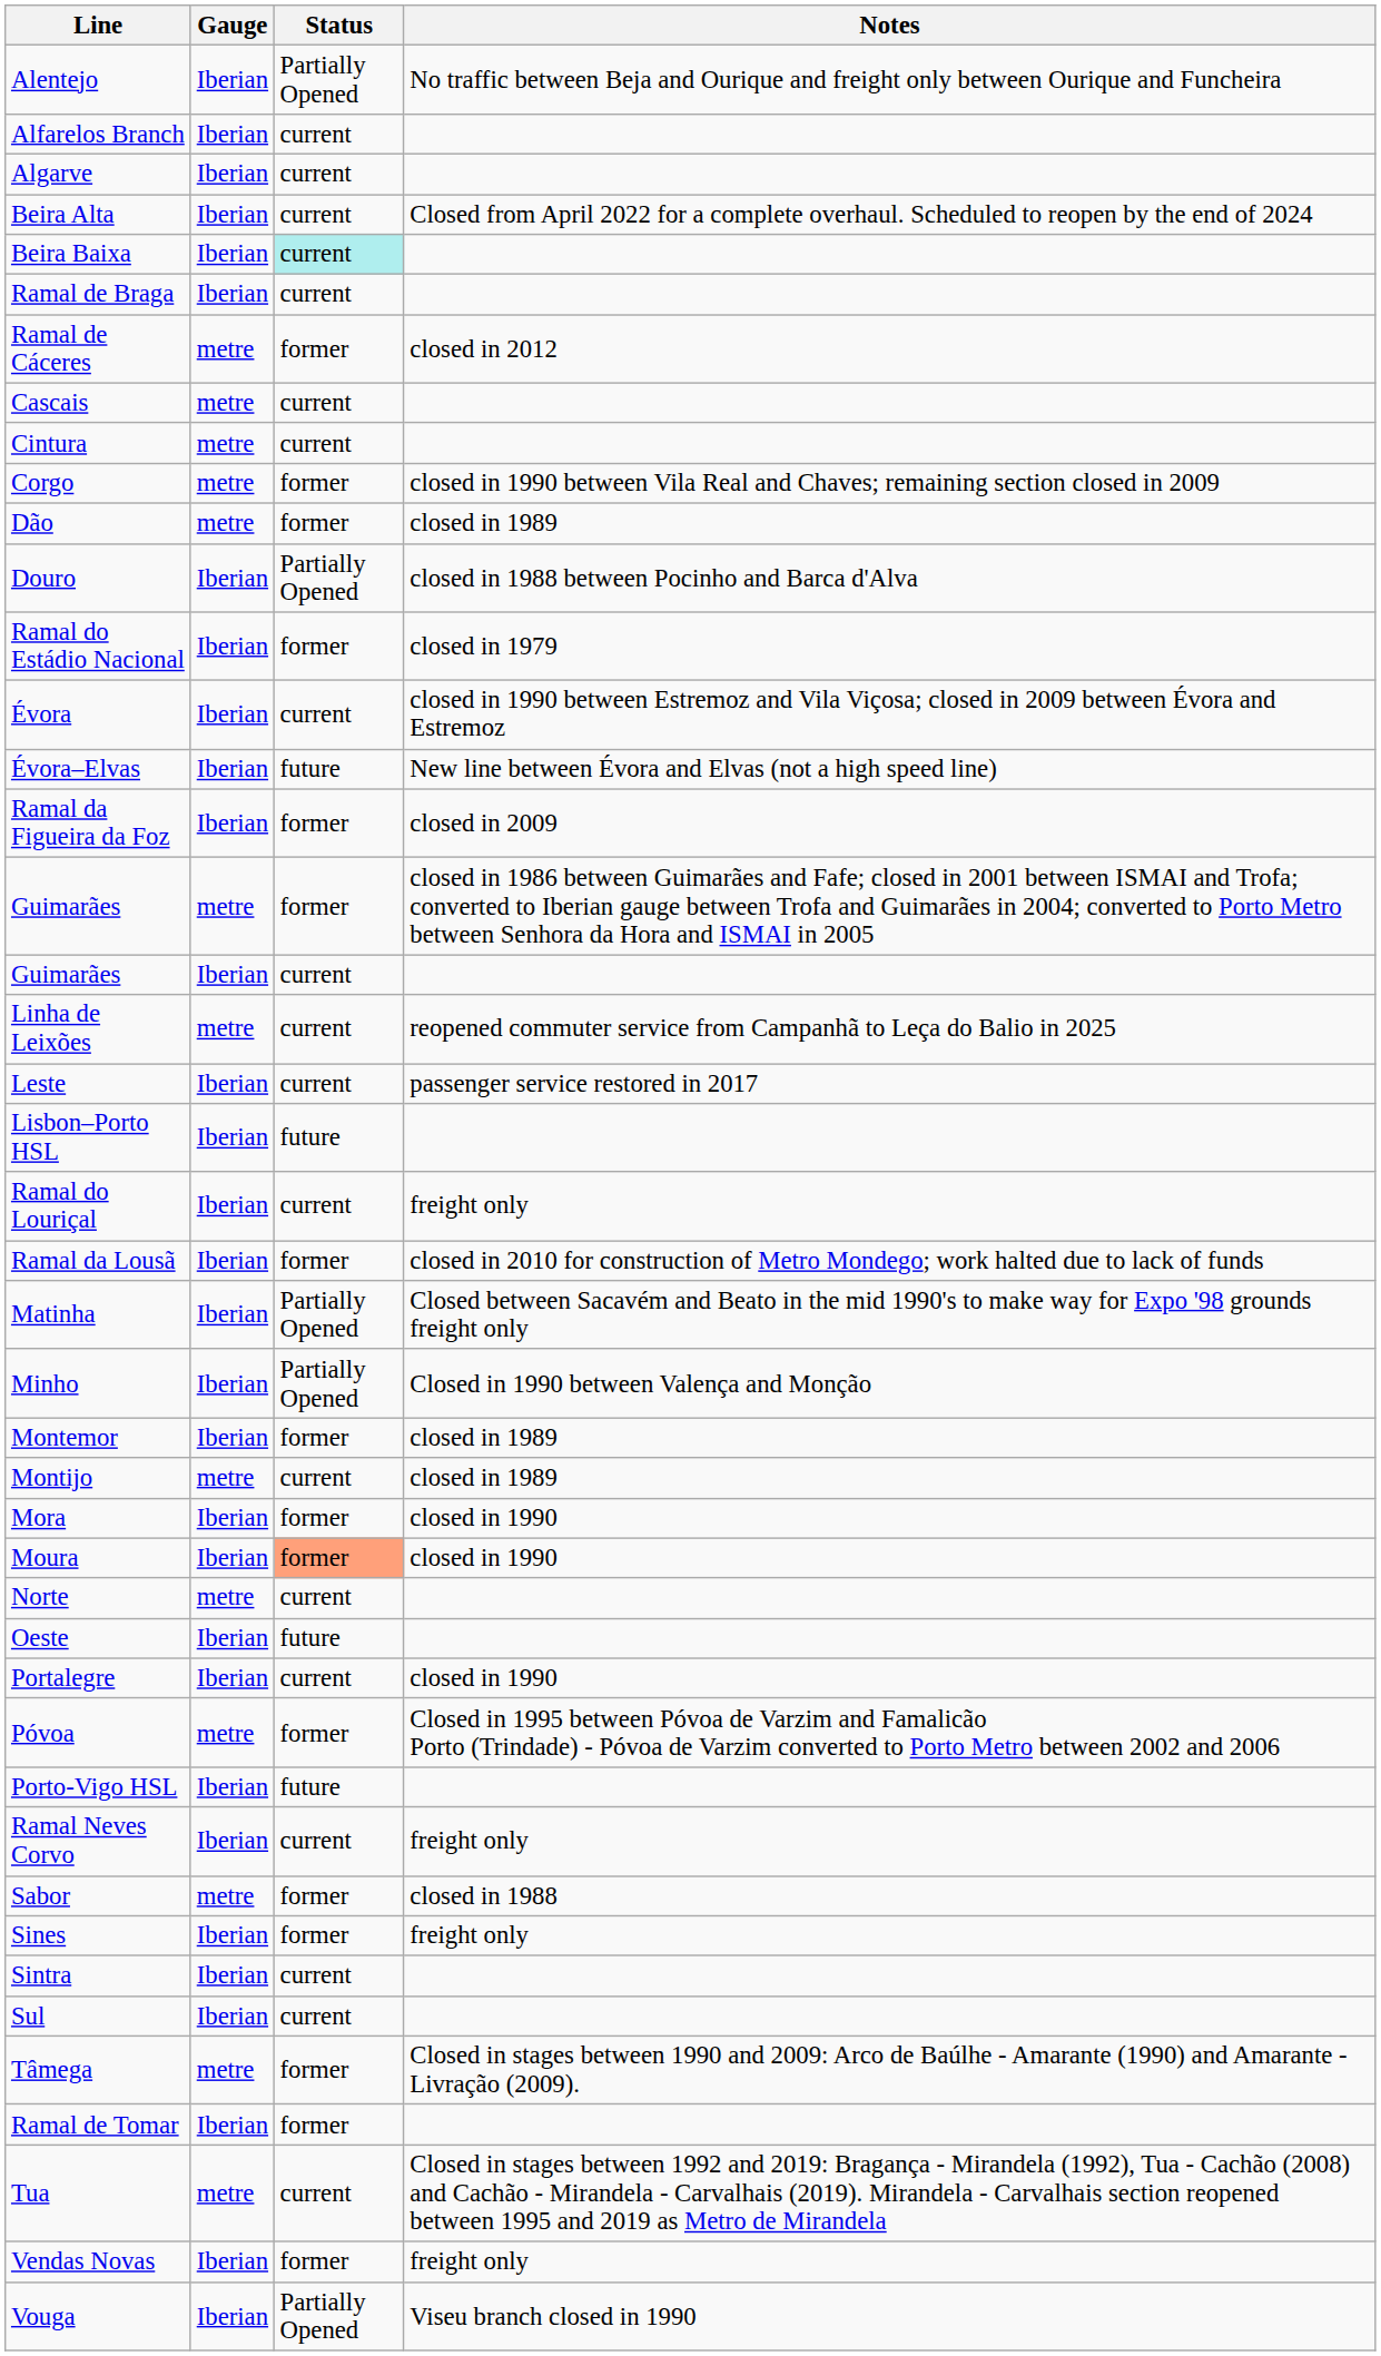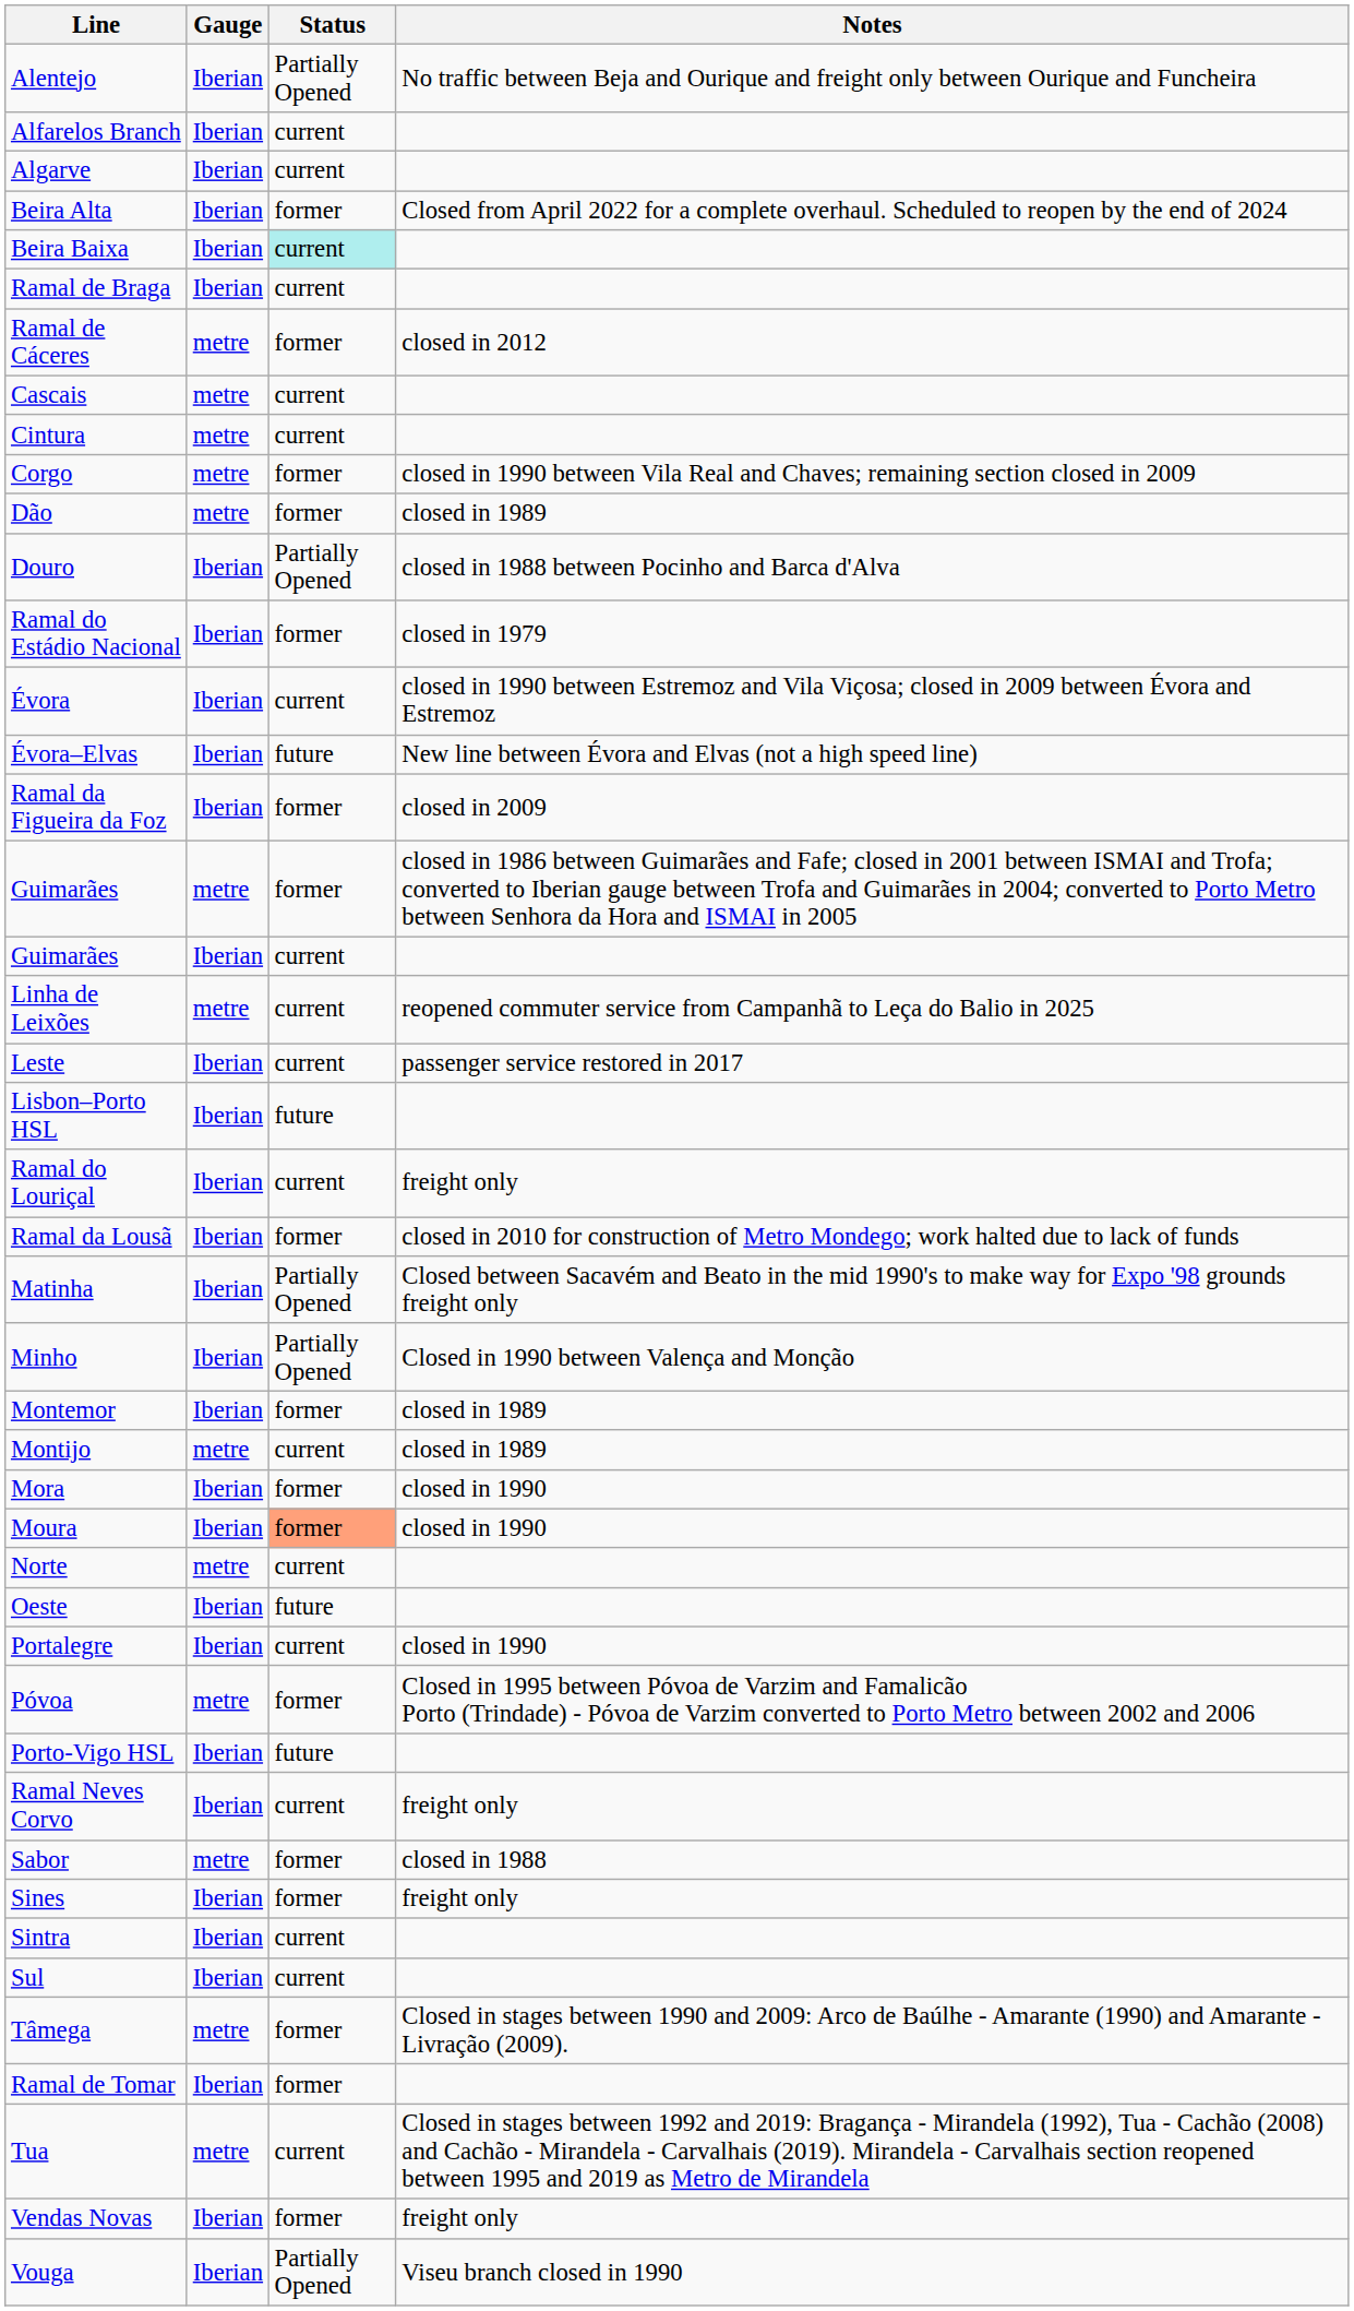 <table class="wikitable sortable">
 <tr>
 <th>Line</th>
 <th>Gauge</th>
 <th>Status</th>
 <th>Notes</th>
 </tr>
 <tr>
 <td data-sort-value="Alentejo"><a href='#'>Alentejo</a></td>
 <td><a href='#'>Iberian</a></td>
 <td>Partially Opened</td>
 <td>No traffic between Beja and Ourique and freight only between Ourique and Funcheira</td>
 </tr>
 <tr>
 <td data-sort-value="Alfarelos"><a href='#'>Alfarelos Branch</a></td>
 <td><a href='#'>Iberian</a></td>
 <td>current</td>
 <td></td>
 </tr>
 <tr>
 <td data-sort-value="Algarve"><a href='#'>Algarve</a></td>
 <td><a href='#'>Iberian</a></td>
 <td>current</td>
 <td></td>
 </tr>
 <tr>
 <td data-sort-value="Beira Alta"><a href='#'>Beira Alta</a></td>
 <td><a href='#'>Iberian</a></td>
-<td>current</td>
+<td>former</td>
 <td>Closed from April 2022 for a complete overhaul. Scheduled to reopen by the end of 2024</td>
 </tr>
 <tr>
 <td data-sort-value="Beira Baixa"><a href='#'>Beira Baixa</a></td>
 <td><a href='#'>Iberian</a></td>
 <td style="background: paleturquoise;">current</td>
 <td></td>
 </tr>
 <tr>
 <td data-sort-value="Braga"><a href='#'>Ramal de Braga</a></td>
 <td><a href='#'>Iberian</a></td>
 <td>current</td>
 <td></td>
 </tr>
 <tr>
 <td data-sort-value="Cáceres"><a href='#'>Ramal de Cáceres</a></td>
 <td><a href='#'>metre</a></td>
 <td>former</td>
 <td>closed in 2012</td>
 </tr>
 <tr>
 <td data-sort-value="Cascais"><a href='#'>Cascais</a></td>
 <td><a href='#'>metre</a></td>
 <td>current</td>
 <td></td>
 </tr>
 <tr>
 <td data-sort-value="Cintura"><a href='#'>Cintura</a></td>
 <td><a href='#'>metre</a></td>
 <td>current</td>
 <td></td>
 </tr>
 <tr>
 <td data-sort-value="Corgo"><a href='#'>Corgo</a></td>
 <td><a href='#'>metre</a></td>
 <td>former</td>
 <td>closed in 1990 between Vila Real and Chaves; remaining section closed in 2009<em></td>
 </tr>
 <tr>
 <td data-sort-value="Dão"><a href='#'>Dão</a></td>
 <td><a href='#'>metre</a></td>
 <td>former</td>
 <td>closed in 1989</td>
 </tr>
 <tr>
 <td data-sort-value="Douro"><a href='#'>Douro</a></td>
 <td><a href='#'>Iberian</a></td>
 <td>Partially Opened</td>
 <td>closed in 1988 between Pocinho and Barca d'Alva</td>
 </tr>
 <tr>
 <td data-sort-value="Estádio Nacional"><a href='#'>Ramal do Estádio Nacional</a></td>
 <td><a href='#'>Iberian</a></td>
 <td>former</td>
 <td>closed in 1979</td>
 </tr>
 <tr>
 <td data-sort-value="Évora"><a href='#'>Évora</a></td>
 <td><a href='#'>Iberian</a></td>
 <td>current</td>
 <td>closed in 1990 between Estremoz and Vila Viçosa; closed in 2009 between Évora and Estremoz</td>
 </tr>
 <tr>
 <td data-sort-value="Évora–Elvas HSR"><a href='#'>Évora–Elvas</a></td>
 <td><a href='#'>Iberian</a></td>
 <td>future</td>
 <td>New line between Évora and Elvas (not a high speed line)</td>
 </tr>
 <tr>
 <td data-sort-value="Foz"><a href='#'>Ramal da Figueira da Foz</a></td>
 <td><a href='#'>Iberian</a></td>
 <td>former</td>
 <td>closed in 2009</td>
 </tr>
 <tr>
 <td data-sort-value="Guimarães"><a href='#'>Guimarães</a></td>
 <td><a href='#'>metre</a></td>
 <td>former</td>
 <td>closed in 1986 between Guimarães and Fafe; closed in 2001 between ISMAI and Trofa; converted to Iberian gauge between Trofa and Guimarães in 2004; converted to <a href='#'>Porto Metro</a> between Senhora da Hora and <a href='#'>ISMAI</a> in 2005</td>
 </tr>
 <tr>
 <td data-sort-value="Guimarães"><a href='#'>Guimarães</a></td>
 <td><a href='#'>Iberian</a></td>
 <td>current</td>
 <td></td>
 </tr>
 <tr>
 <td data-sort-value="Leixões"><a href='#'>Linha de Leixões</a></td>
 <td><a href='#'>metre</a></td>
 <td>current</td>
 <td>reopened commuter service from Campanhã to Leça do Balio in 2025</td>
 </tr>
 <tr>
 <td data-sort-value="Leste"><a href='#'>Leste</a></td>
 <td><a href='#'>Iberian</a></td>
 <td>current</td>
 <td>passenger service restored in 2017</td>
 </tr>
 <tr>
 <td data-sort-value="Lisbon–Porto HSR"><a href='#'>Lisbon–Porto HSL</a></td>
 <td><a href='#'>Iberian</a></td>
 <td>future</td>
 <td></td>
 </tr>
 <tr>
 <td data-sort-value="Louriçal"><a href='#'>Ramal do Louriçal</a></td>
 <td><a href='#'>Iberian</a></td>
 <td>current</td>
 <td>freight only</td>
 </tr>
 <tr>
 <td data-sort-value="Lousã"><a href='#'>Ramal da Lousã</a></td>
 <td><a href='#'>Iberian</a></td>
 <td>former</td>
 <td>closed in 2010 for construction of <a href='#'>Metro Mondego</a>; work halted due to lack of funds</td>
 </tr>
 <tr>
 <td data-sort-value="Matinha"><a href='#'>Matinha</a></td>
 <td><a href='#'>Iberian</a></td>
 <td>Partially Opened</td>
 <td>Closed between Sacavém and Beato in the mid 1990's to make way for <a href='#'>Expo '98</a> grounds<br>freight only</td>
 </tr>
 <tr>
 <td data-sort-value="Minho"><a href='#'>Minho</a></td>
 <td><a href='#'>Iberian</a></td>
 <td>Partially Opened</td>
 <td>Closed in 1990 between Valença and Monção</td>
 </tr>
 <tr>
 <td data-sort-value="Montemor"><a href='#'>Montemor</a></td>
 <td><a href='#'>Iberian</a></td>
 <td>former</td>
 <td>closed in 1989</td>
 </tr>
 <tr>
 <td data-sort-value="Montijo"><a href='#'>Montijo</a></td>
 <td><a href='#'>metre</a></td>
 <td>current</td>
 <td>closed in 1989</td>
 </tr>
 <tr>
 <td data-sort-value="Mora"><a href='#'>Mora</a></td>
 <td><a href='#'>Iberian</a></td>
 <td>former</td>
 <td>closed in 1990</td>
 </tr>
 <tr>
 <td data-sort-value="Moura"><a href='#'>Moura</a></td>
 <td><a href='#'>Iberian</a></td>
 <td style="background: lightsalmon;">former</td>
 <td>closed in 1990</td>
 </tr>
 <tr>
 <td data-sort-value="Norte"><a href='#'>Norte</a></td>
 <td><a href='#'>metre</a></td>
 <td>current</td>
 <td></td>
 </tr>
 <tr>
 <td data-sort-value="Oeste"><a href='#'>Oeste</a></td>
 <td><a href='#'>Iberian</a></td>
 <td>future</td>
 <td></td>
 </tr>
 <tr>
 <td data-sort-value="Portalegre"><a href='#'>Portalegre</a></td>
 <td><a href='#'>Iberian</a></td>
 <td>current</td>
 <td>closed in 1990</td>
 </tr>
 <tr>
 <td data-sort-value="Porto à Póvoa"><a href='#'>Póvoa</a></td>
 <td><a href='#'>metre</a></td>
 <td>former</td>
 <td>Closed in 1995 between Póvoa de Varzim and Famalicão<br>Porto (Trindade) - Póvoa de Varzim converted to <a href='#'>Porto Metro</a> between 2002 and 2006</td>
 </tr>
 <tr>
 <td data-sort-value="Porto-Vigo HSR"><a href='#'>Porto-Vigo HSL</a></td>
 <td><a href='#'>Iberian</a></td>
 <td>future</td>
 <td></td>
 </tr>
 <tr>
 <td data-sort-value="Ramal Neves Corvo"><a href='#'>Ramal Neves Corvo</a></td>
 <td><a href='#'>Iberian</a></td>
 <td>current</td>
 <td>freight only</td>
 </tr>
 <tr>
 <td data-sort-value="Sabor"><a href='#'>Sabor</a></td>
 <td><a href='#'>metre</a></td>
 <td>former</td>
 <td>closed in 1988</td>
 </tr>
 <tr>
 <td data-sort-value="Sines"><a href='#'>Sines</a></td>
 <td><a href='#'>Iberian</a></td>
 <td>former</td>
 <td>freight only</td>
 </tr>
 <tr>
 <td data-sort-value="Sintra"><a href='#'>Sintra</a></td>
 <td><a href='#'>Iberian</a></td>
 <td>current</td>
 <td></td>
 </tr>
 <tr>
 <td data-sort-value="Sul"><a href='#'>Sul</a></td>
 <td><a href='#'>Iberian</a></td>
 <td>current</td>
 <td></td>
 </tr>
 <tr>
 <td data-sort-value="Tâmega"><a href='#'>Tâmega</a></td>
 <td><a href='#'>metre</a></td>
 <td>former</td>
 <td>Closed in stages between 1990 and 2009: Arco de Baúlhe - Amarante (1990) and Amarante - Livração (2009).</td>
 </tr>
 <tr>
 <td data-sort-value="Tomar"><a href='#'>Ramal de Tomar</a></td>
 <td><a href='#'>Iberian</a></td>
 <td>former</td>
 <td></td>
 </tr>
 <tr>
 <td data-sort-value="Tua"><a href='#'>Tua</a></td>
 <td><a href='#'>metre</a></td>
 <td>current</td>
 <td>Closed in stages between 1992 and 2019: Bragança - Mirandela (1992), Tua - Cachão (2008) and Cachão - Mirandela - Carvalhais (2019). Mirandela - Carvalhais section reopened between 1995 and 2019 as <a href='#'>Metro de Mirandela</a></td>
 </tr>
 <tr>
 <td data-sort-value="Vendas Novas"><a href='#'>Vendas Novas</a></td>
 <td><a href='#'>Iberian</a></td>
 <td>former</td>
 <td>freight only</td>
 </tr>
 <tr>
 <td data-sort-value="Vouga"><a href='#'>Vouga</a></td>
 <td><a href='#'>Iberian</a></td>
 <td>Partially Opened</td>
 <td>Viseu branch closed in 1990</td>
 </tr>
 </table>
